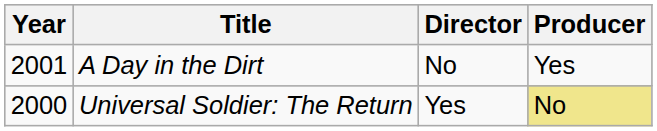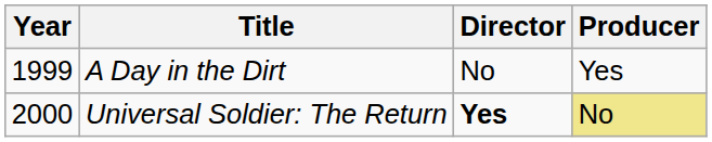 <table class="wikitable">
 <tr>
 <th>Year</th>
 <th>Title</th>
 <th>Director</th>
 <th>Producer</th>
 </tr>
 <tr>
-<td>2001</td>
+<td>1999</td>
 <td><em>A Day in the Dirt</em></td>
 <td>No</td>
 <td>Yes</td>
 </tr>
 <tr>
 <td>2000</td>
 <td><em>Universal Soldier: The Return</em></td>
-<td>Yes</td>
+<td><strong>Yes</strong></td>
 <td style="background: khaki;">No</td>
 </tr>
 </table>
